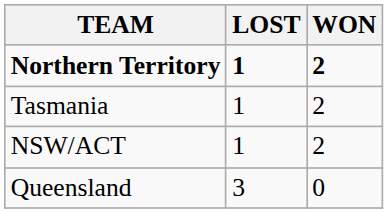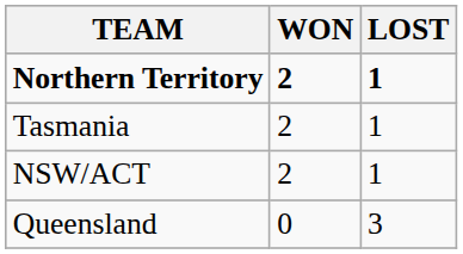 <table class="wikitable">
 <tr>
 <th>TEAM</th>
+<th>WON</th>
 <th>LOST</th>
-<th>WON</th>
 </tr>
 <tr>
 <td><strong>Northern Territory</strong></td>
+<td><strong>2</strong></td>
 <td><strong>1</strong></td>
-<td><strong>2</strong></td>
 </tr>
 <tr>
 <td>Tasmania</td>
+<td>2</td>
 <td>1</td>
-<td>2</td>
 </tr>
 <tr>
 <td>NSW/ACT</td>
+<td>2</td>
 <td>1</td>
-<td>2</td>
 </tr>
 <tr>
 <td>Queensland</td>
+<td>0</td>
 <td>3</td>
-<td>0</td>
 </tr>
 </table>
